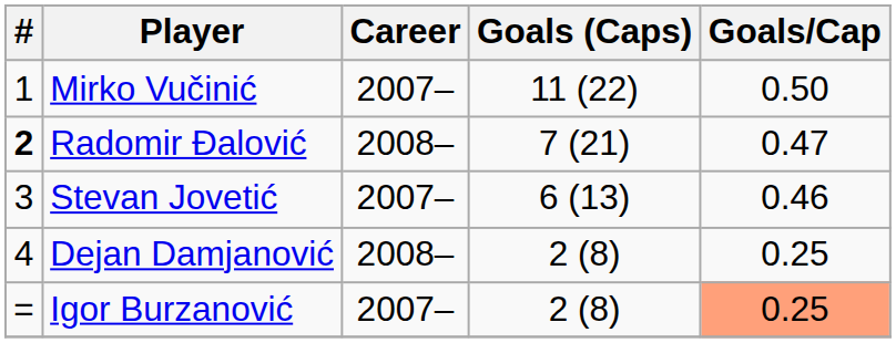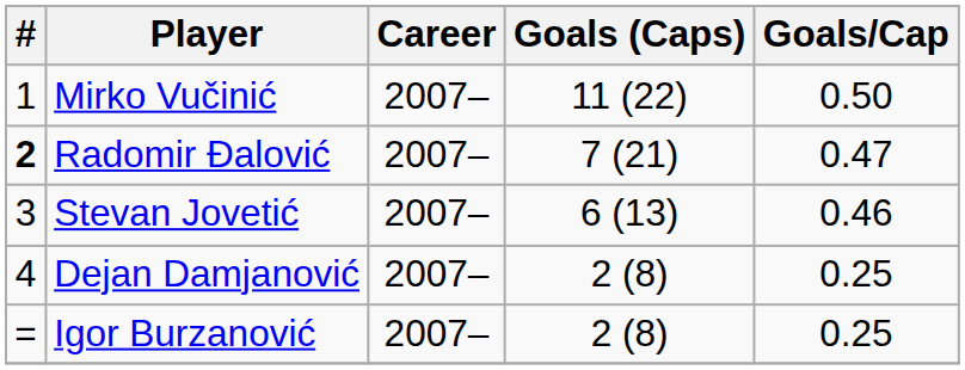 <table class="wikitable" style="text-align: center;">
 <tr>
 <th>#</th>
 <th>Player</th>
 <th>Career</th>
 <th>Goals (Caps)</th>
 <th>Goals/Cap</th>
 </tr>
 <tr>
 <td>1</td>
 <td style="text-align:left;"><a href='#'>Mirko Vučinić</a></td>
 <td>2007–</td>
 <td>11 (22)</td>
 <td>0.50</td>
 </tr>
 <tr>
 <td><strong>2</strong></td>
 <td style="text-align:left;"><a href='#'>Radomir Đalović</a></td>
-<td>2008–</td>
+<td>2007–</td>
 <td>7 (21)</td>
 <td>0.47</td>
 </tr>
 <tr>
 <td>3</td>
 <td style="text-align:left;"><a href='#'>Stevan Jovetić</a></td>
 <td>2007–</td>
 <td>6 (13)</td>
 <td>0.46</td>
 </tr>
 <tr>
 <td>4</td>
 <td style="text-align:left;"><a href='#'>Dejan Damjanović</a></td>
-<td>2008–</td>
+<td>2007–</td>
 <td>2 (8)</td>
 <td>0.25</td>
 </tr>
 <tr>
 <td>=</td>
 <td style="text-align:left;"><a href='#'>Igor Burzanović</a></td>
 <td>2007–</td>
 <td>2 (8)</td>
-<td style="background: lightsalmon;">0.25</td>
+<td>0.25</td>
 </tr>
 <tr>
 </tr>
 </table>
